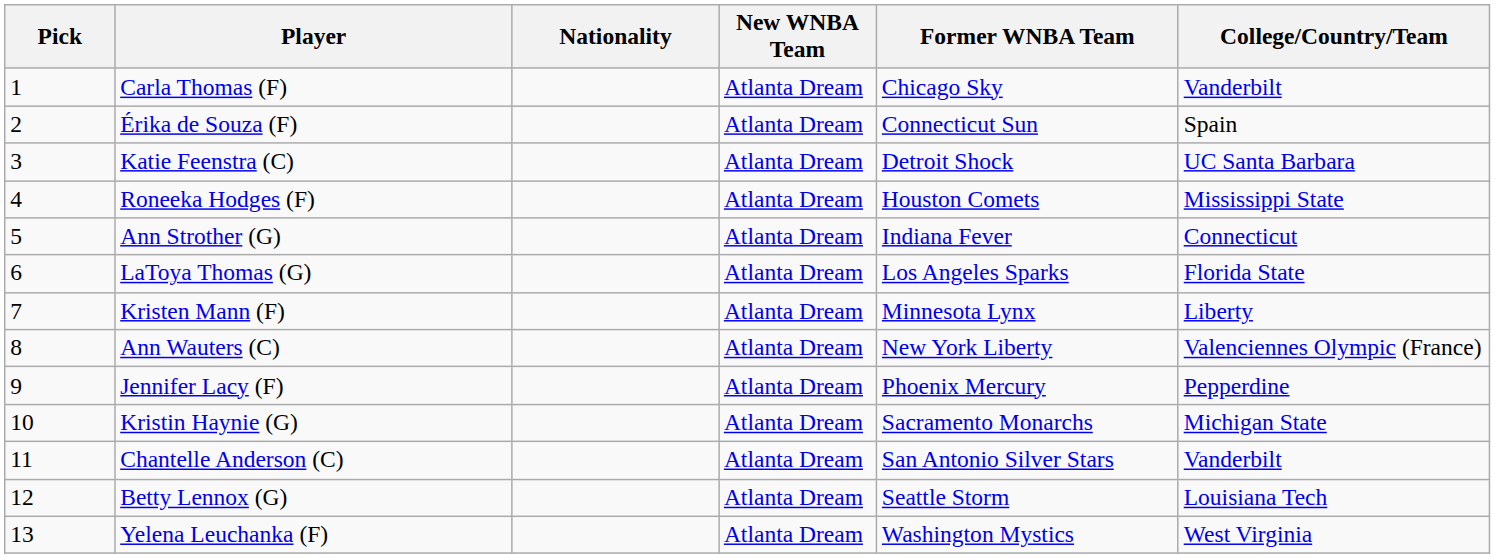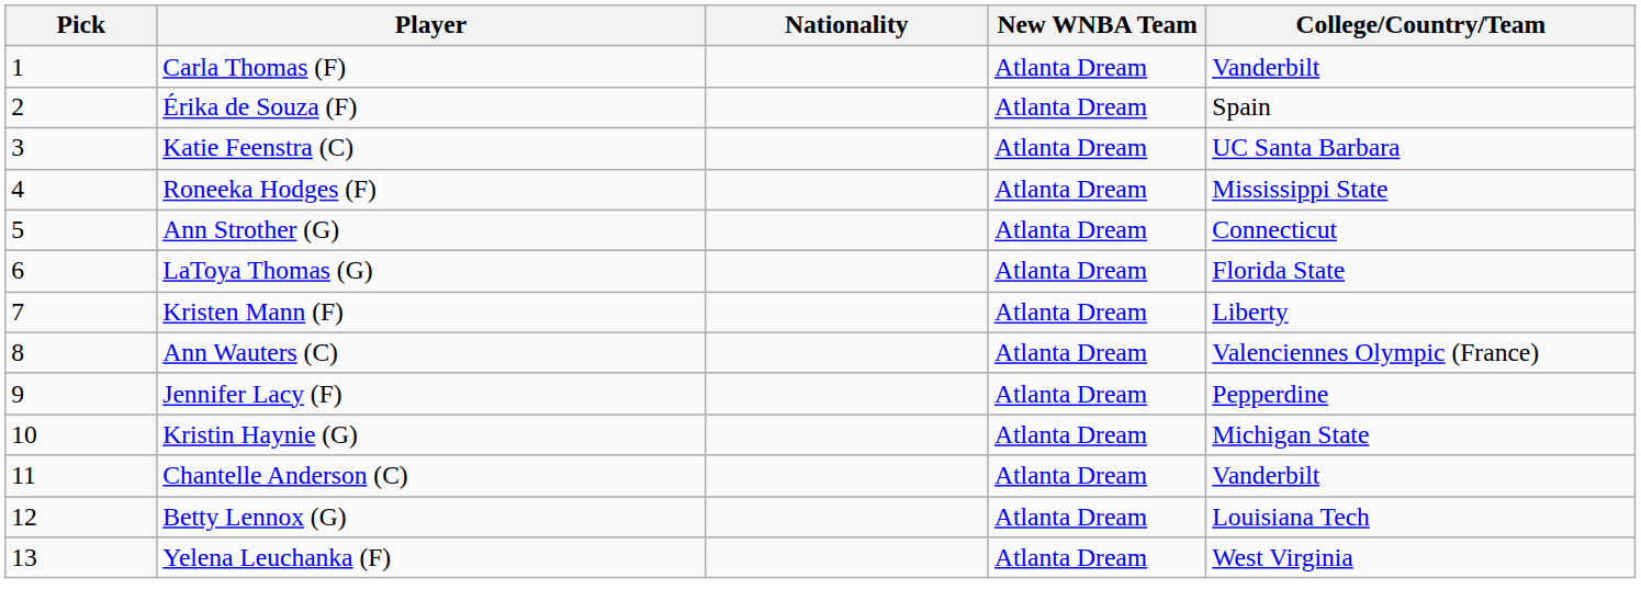 <table class="wikitable" style="width:80%">
 <tr>
 <th width=50>Pick</th>
 <th width=200>Player</th>
 <th width=100>Nationality</th>
 <th width=75>New WNBA Team</th>
-<th width=150>Former WNBA Team</th>
 <th width=100>College/Country/Team</th>
 </tr>
 <tr>
 <td>1</td>
 <td><a href='#'>Carla Thomas</a> (F)</td>
 <td></td>
 <td><a href='#'>Atlanta Dream</a></td>
-<td><a href='#'>Chicago Sky</a></td>
 <td><a href='#'>Vanderbilt</a></td>
 </tr>
 <tr>
 <td>2</td>
 <td><a href='#'>Érika de Souza</a> (F)</td>
 <td></td>
 <td><a href='#'>Atlanta Dream</a></td>
-<td><a href='#'>Connecticut Sun</a></td>
 <td>Spain</td>
 </tr>
 <tr>
 <td>3</td>
 <td><a href='#'>Katie Feenstra</a> (C)</td>
 <td></td>
 <td><a href='#'>Atlanta Dream</a></td>
-<td><a href='#'>Detroit Shock</a></td>
 <td><a href='#'>UC Santa Barbara</a></td>
 </tr>
 <tr>
 <td>4</td>
 <td><a href='#'>Roneeka Hodges</a> (F)</td>
 <td></td>
 <td><a href='#'>Atlanta Dream</a></td>
-<td><a href='#'>Houston Comets</a></td>
 <td><a href='#'>Mississippi State</a></td>
 </tr>
 <tr>
 <td>5</td>
 <td><a href='#'>Ann Strother</a> (G)</td>
 <td></td>
 <td><a href='#'>Atlanta Dream</a></td>
-<td><a href='#'>Indiana Fever</a></td>
 <td><a href='#'>Connecticut</a></td>
 </tr>
 <tr>
 <td>6</td>
 <td><a href='#'>LaToya Thomas</a> (G)</td>
 <td></td>
 <td><a href='#'>Atlanta Dream</a></td>
-<td><a href='#'>Los Angeles Sparks</a></td>
 <td><a href='#'>Florida State</a></td>
 </tr>
 <tr>
 <td>7</td>
 <td><a href='#'>Kristen Mann</a> (F)</td>
 <td></td>
 <td><a href='#'>Atlanta Dream</a></td>
-<td><a href='#'>Minnesota Lynx</a></td>
 <td><a href='#'>Liberty</a></td>
 </tr>
 <tr>
 <td>8</td>
 <td><a href='#'>Ann Wauters</a> (C)</td>
 <td></td>
 <td><a href='#'>Atlanta Dream</a></td>
-<td><a href='#'>New York Liberty</a></td>
 <td><a href='#'>Valenciennes Olympic</a> (France)</td>
 </tr>
 <tr>
 <td>9</td>
 <td><a href='#'>Jennifer Lacy</a> (F)</td>
 <td></td>
 <td><a href='#'>Atlanta Dream</a></td>
-<td><a href='#'>Phoenix Mercury</a></td>
 <td><a href='#'>Pepperdine</a></td>
 </tr>
 <tr>
 <td>10</td>
 <td><a href='#'>Kristin Haynie</a> (G)</td>
 <td></td>
 <td><a href='#'>Atlanta Dream</a></td>
-<td><a href='#'>Sacramento Monarchs</a></td>
 <td><a href='#'>Michigan State</a></td>
 </tr>
 <tr>
 <td>11</td>
 <td><a href='#'>Chantelle Anderson</a> (C)</td>
 <td></td>
 <td><a href='#'>Atlanta Dream</a></td>
-<td><a href='#'>San Antonio Silver Stars</a></td>
 <td><a href='#'>Vanderbilt</a></td>
 </tr>
 <tr>
 <td>12</td>
 <td><a href='#'>Betty Lennox</a> (G)</td>
 <td></td>
 <td><a href='#'>Atlanta Dream</a></td>
-<td><a href='#'>Seattle Storm</a></td>
 <td><a href='#'>Louisiana Tech</a></td>
 </tr>
 <tr>
 <td>13</td>
 <td><a href='#'>Yelena Leuchanka</a> (F)</td>
 <td></td>
 <td><a href='#'>Atlanta Dream</a></td>
-<td><a href='#'>Washington Mystics</a></td>
 <td><a href='#'>West Virginia</a></td>
 </tr>
 </table>
